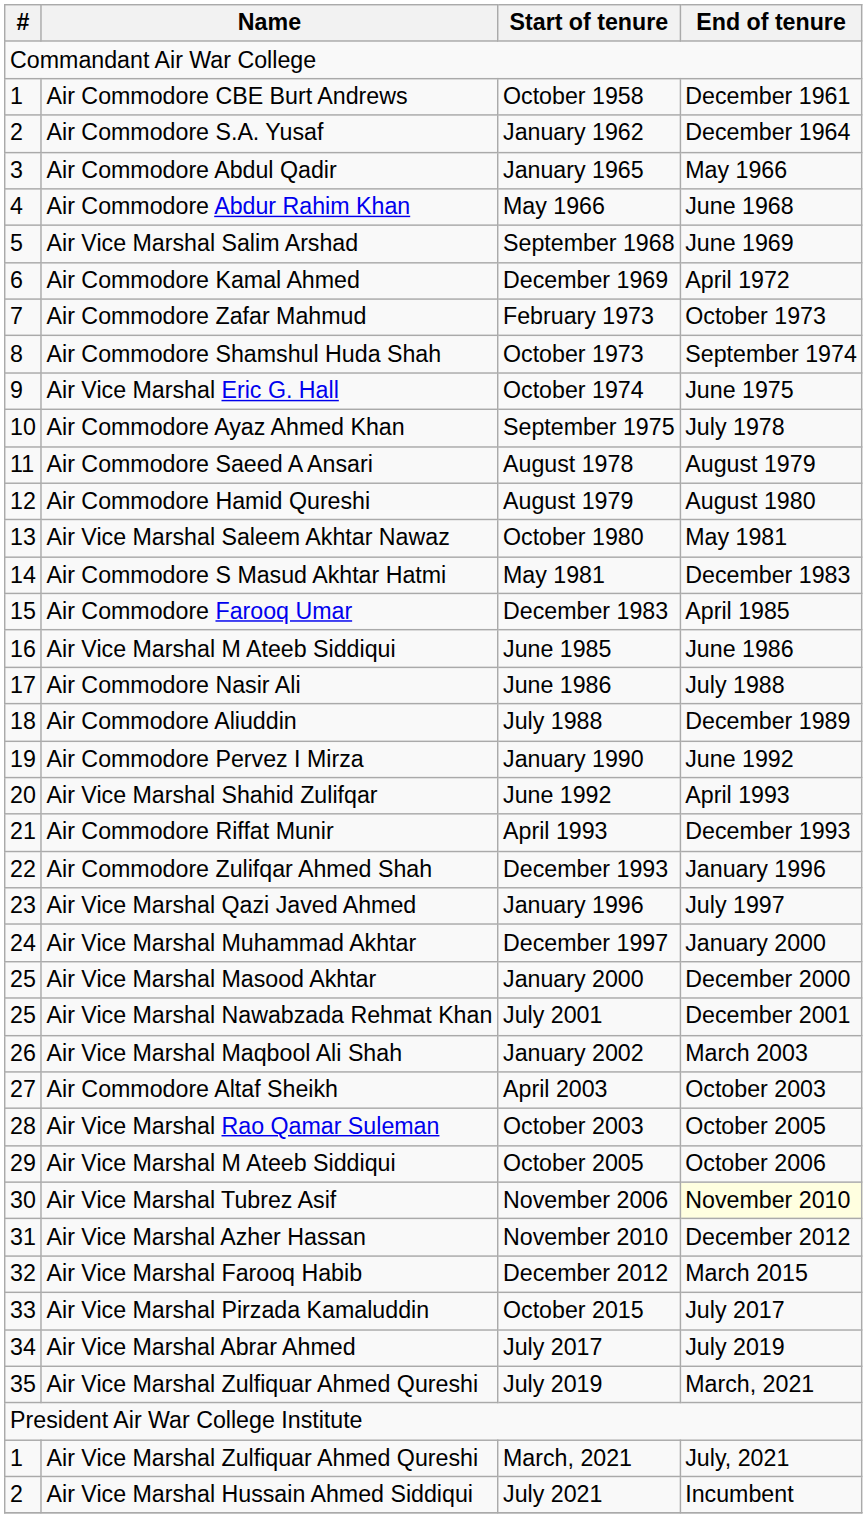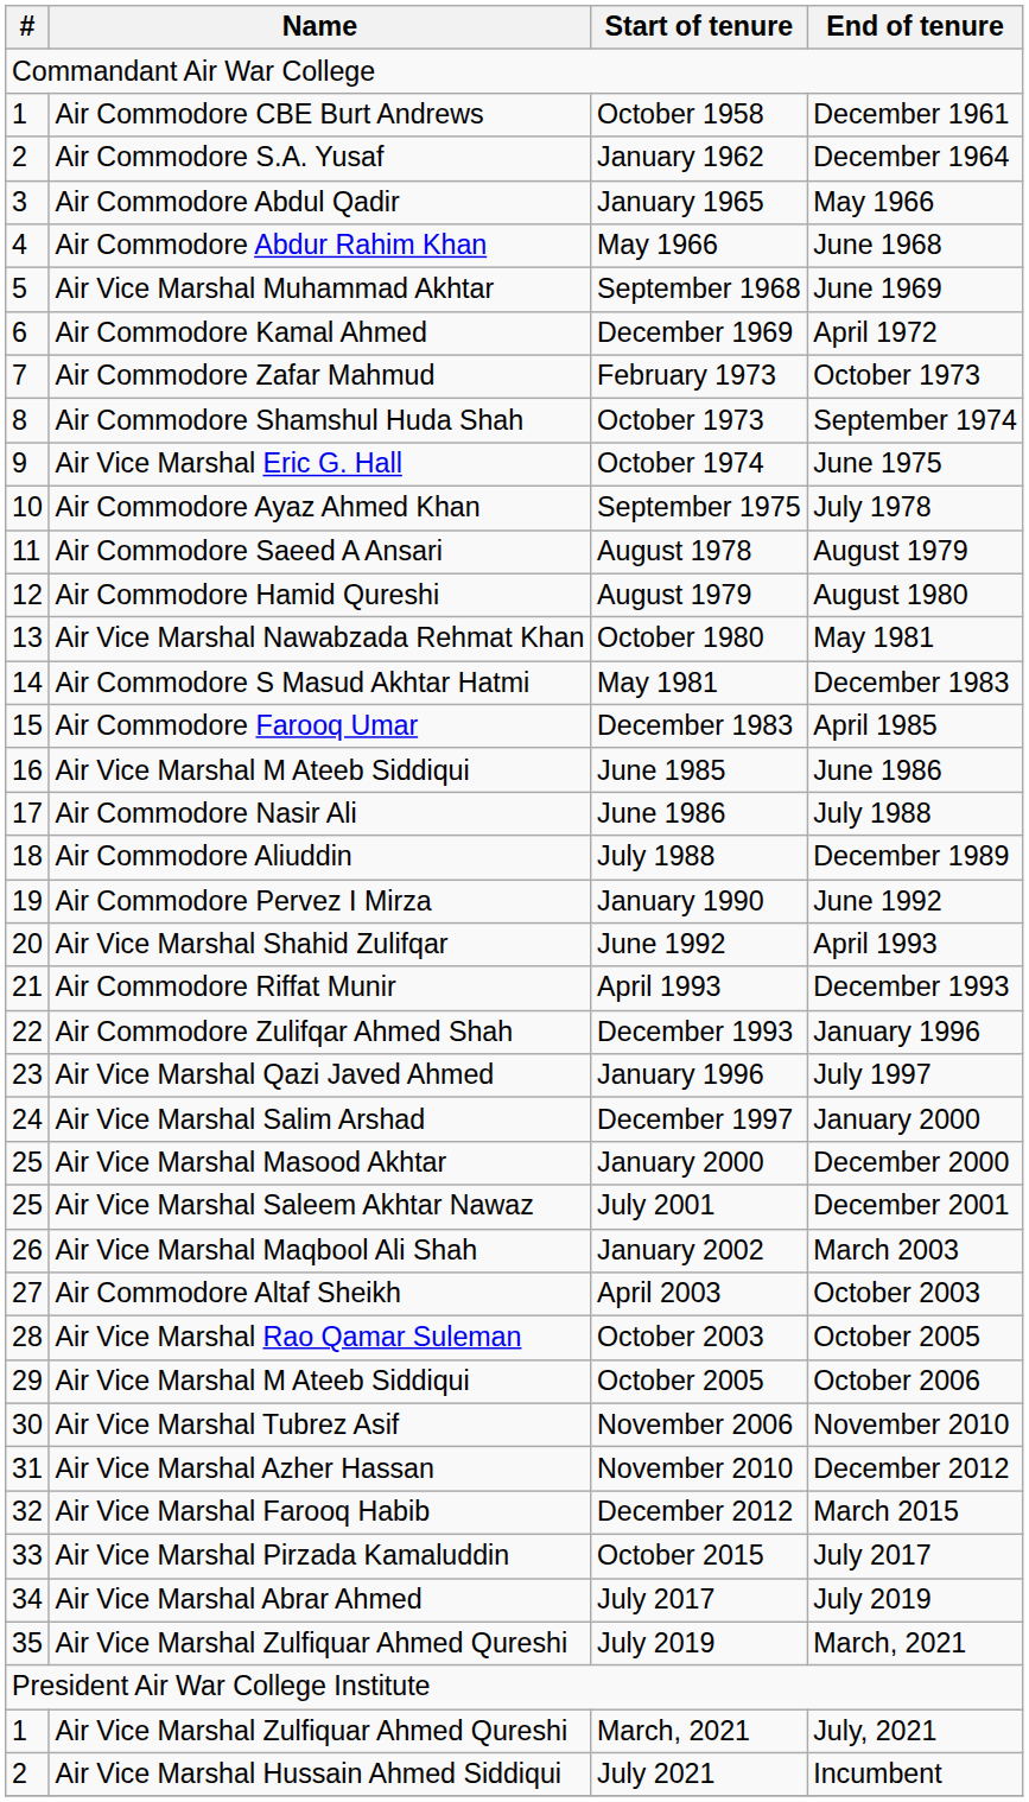 <table class="wikitable sortable mw-collapsible">
 <tr>
 <th>#</th>
 <th>Name</th>
 <th>Start of tenure</th>
 <th>End of tenure</th>
 </tr>
 <tr>
 <td colspan="4">Commandant Air War College</td>
 </tr>
 <tr>
 <td>1</td>
 <td>Air Commodore CBE Burt Andrews</td>
 <td>October 1958</td>
 <td>December 1961</td>
 </tr>
 <tr>
 <td>2</td>
 <td>Air Commodore S.A. Yusaf</td>
 <td>January 1962</td>
 <td>December 1964</td>
 </tr>
 <tr>
 <td>3</td>
 <td>Air Commodore Abdul Qadir</td>
 <td>January 1965</td>
 <td>May 1966</td>
 </tr>
 <tr>
 <td>4</td>
 <td>Air Commodore <a href='#'>Abdur Rahim Khan</a></td>
 <td>May 1966</td>
 <td>June 1968</td>
 </tr>
 <tr>
 <td>5</td>
-<td>Air Vice Marshal Salim Arshad</td>
+<td>Air Vice Marshal Muhammad Akhtar</td>
 <td>September 1968</td>
 <td>June 1969</td>
 </tr>
 <tr>
 <td>6</td>
 <td>Air Commodore Kamal Ahmed</td>
 <td>December 1969</td>
 <td>April 1972</td>
 </tr>
 <tr>
 <td>7</td>
 <td>Air Commodore Zafar Mahmud</td>
 <td>February 1973</td>
 <td>October 1973</td>
 </tr>
 <tr>
 <td>8</td>
 <td>Air Commodore Shamshul Huda Shah</td>
 <td>October 1973</td>
 <td>September 1974</td>
 </tr>
 <tr>
 <td>9</td>
 <td>Air Vice Marshal <a href='#'>Eric G. Hall</a></td>
 <td>October 1974</td>
 <td>June 1975</td>
 </tr>
 <tr>
 <td>10</td>
 <td>Air Commodore Ayaz Ahmed Khan</td>
 <td>September 1975</td>
 <td>July 1978</td>
 </tr>
 <tr>
 <td>11</td>
 <td>Air Commodore Saeed A Ansari</td>
 <td>August 1978</td>
 <td>August 1979</td>
 </tr>
 <tr>
 <td>12</td>
 <td>Air Commodore Hamid Qureshi</td>
 <td>August 1979</td>
 <td>August 1980</td>
 </tr>
 <tr>
 <td>13</td>
-<td>Air Vice Marshal Saleem Akhtar Nawaz</td>
+<td>Air Vice Marshal Nawabzada Rehmat Khan</td>
 <td>October 1980</td>
 <td>May 1981</td>
 </tr>
 <tr>
 <td>14</td>
 <td>Air Commodore S Masud Akhtar Hatmi</td>
 <td>May 1981</td>
 <td>December 1983</td>
 </tr>
 <tr>
 <td>15</td>
 <td>Air Commodore <a href='#'>Farooq Umar</a></td>
 <td>December 1983</td>
 <td>April 1985</td>
 </tr>
 <tr>
 <td>16</td>
 <td>Air Vice Marshal M Ateeb Siddiqui</td>
 <td>June 1985</td>
 <td>June 1986</td>
 </tr>
 <tr>
 <td>17</td>
 <td>Air Commodore Nasir Ali</td>
 <td>June 1986</td>
 <td>July 1988</td>
 </tr>
 <tr>
 <td>18</td>
 <td>Air Commodore Aliuddin</td>
 <td>July 1988</td>
 <td>December 1989</td>
 </tr>
 <tr>
 <td>19</td>
 <td>Air Commodore Pervez I Mirza</td>
 <td>January 1990</td>
 <td>June 1992</td>
 </tr>
 <tr>
 <td>20</td>
 <td>Air Vice Marshal Shahid Zulifqar</td>
 <td>June 1992</td>
 <td>April 1993</td>
 </tr>
 <tr>
 <td>21</td>
 <td>Air Commodore Riffat Munir</td>
 <td>April 1993</td>
 <td>December 1993</td>
 </tr>
 <tr>
 <td>22</td>
 <td>Air Commodore Zulifqar Ahmed Shah</td>
 <td>December 1993</td>
 <td>January 1996</td>
 </tr>
 <tr>
 <td>23</td>
 <td>Air Vice Marshal Qazi Javed Ahmed</td>
 <td>January 1996</td>
 <td>July 1997</td>
 </tr>
 <tr>
 <td>24</td>
-<td>Air Vice Marshal Muhammad Akhtar</td>
+<td>Air Vice Marshal Salim Arshad</td>
 <td>December 1997</td>
 <td>January 2000</td>
 </tr>
 <tr>
 <td>25</td>
 <td>Air Vice Marshal Masood Akhtar</td>
 <td>January 2000</td>
 <td>December 2000</td>
 </tr>
 <tr>
 <td>25</td>
-<td>Air Vice Marshal Nawabzada Rehmat Khan</td>
+<td>Air Vice Marshal Saleem Akhtar Nawaz</td>
 <td>July 2001</td>
 <td>December 2001</td>
 </tr>
 <tr>
 <td>26</td>
 <td>Air Vice Marshal Maqbool Ali Shah</td>
 <td>January 2002</td>
 <td>March 2003</td>
 </tr>
 <tr>
 <td>27</td>
 <td>Air Commodore Altaf Sheikh</td>
 <td>April 2003</td>
 <td>October 2003</td>
 </tr>
 <tr>
 <td>28</td>
 <td>Air Vice Marshal <a href='#'>Rao Qamar Suleman</a></td>
 <td>October 2003</td>
 <td>October 2005</td>
 </tr>
 <tr>
 <td>29</td>
 <td>Air Vice Marshal M Ateeb Siddiqui</td>
 <td>October 2005</td>
 <td>October 2006</td>
 </tr>
 <tr>
 <td>30</td>
 <td>Air Vice Marshal Tubrez Asif</td>
 <td>November 2006</td>
-<td style="background: lightyellow;">November 2010</td>
+<td>November 2010</td>
 </tr>
 <tr>
 <td>31</td>
 <td>Air Vice Marshal Azher Hassan</td>
 <td>November 2010</td>
 <td>December 2012</td>
 </tr>
 <tr>
 <td>32</td>
 <td>Air Vice Marshal Farooq Habib</td>
 <td>December 2012</td>
 <td>March 2015</td>
 </tr>
 <tr>
 <td>33</td>
 <td>Air Vice Marshal Pirzada Kamaluddin</td>
 <td>October 2015</td>
 <td>July 2017</td>
 </tr>
 <tr>
 <td>34</td>
 <td>Air Vice Marshal Abrar Ahmed</td>
 <td>July 2017</td>
 <td>July 2019</td>
 </tr>
 <tr>
 <td>35</td>
 <td>Air Vice Marshal Zulfiquar Ahmed Qureshi</td>
 <td>July 2019</td>
 <td>March, 2021</td>
 </tr>
 <tr>
 <td colspan="4">President Air War College Institute</td>
 </tr>
 <tr>
 <td>1</td>
 <td>Air Vice Marshal Zulfiquar Ahmed Qureshi</td>
 <td>March, 2021</td>
 <td>July, 2021</td>
 </tr>
 <tr>
 <td>2</td>
 <td>Air Vice Marshal Hussain Ahmed Siddiqui</td>
 <td>July 2021</td>
 <td>Incumbent</td>
 </tr>
 <tr>
 </tr>
 </table>
